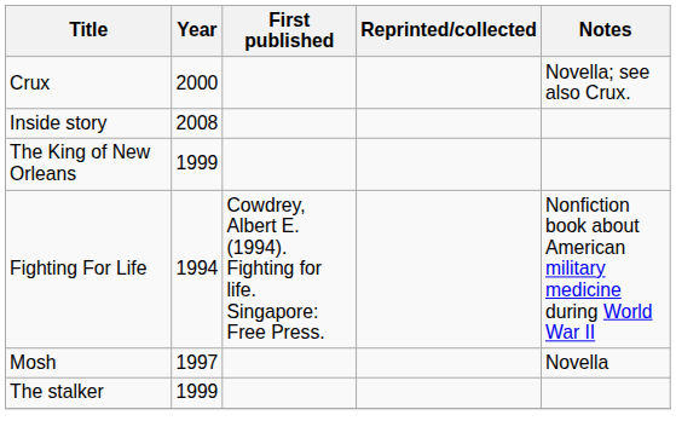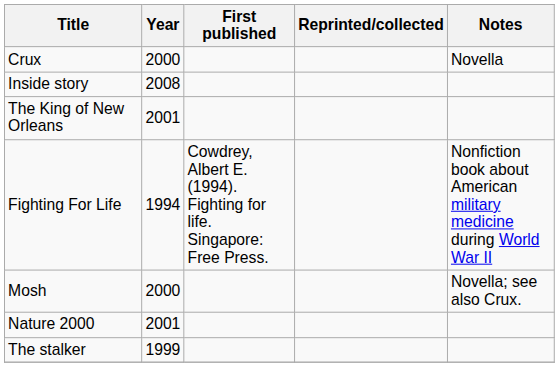 <table class='wikitable sortable' width='90%'>
 <tr>
 <th width=25%>Title</th>
 <th>Year</th>
 <th>First published</th>
 <th>Reprinted/collected</th>
 <th>Notes</th>
 </tr>
 <tr>
 <td>Crux</td>
 <td>2000</td>
 <td></td>
 <td></td>
-<td>Novella; see also Crux.</td>
+<td>Novella</td>
 </tr>
 <tr>
 <td>Inside story</td>
 <td>2008</td>
 <td></td>
 <td></td>
 <td></td>
 </tr>
 <tr>
 <td>The King of New Orleans</td>
-<td>1999</td>
+<td>2001</td>
 <td></td>
 <td></td>
 <td></td>
 </tr>
 <tr>
 <td>Fighting For Life</td>
 <td>1994</td>
 <td>Cowdrey, Albert E. (1994). Fighting for life. Singapore: Free Press.</td>
 <td></td>
 <td>Nonfiction book about American <a href='#'>military medicine</a> during <a href='#'>World War II</a></td>
 </tr>
 <tr>
 <td>Mosh</td>
-<td>1997</td>
+<td>2000</td>
 <td></td>
 <td></td>
-<td>Novella</td>
+<td>Novella; see also Crux.</td>
+</tr>
+<tr>
+<td>Nature 2000</td>
+<td>2001</td>
+<td></td>
+<td></td>
+<td></td>
 </tr>
 <tr>
 <td>The stalker</td>
 <td>1999</td>
 <td></td>
 <td></td>
 <td></td>
 </tr>
 <tr>
 </tr>
 </table>
